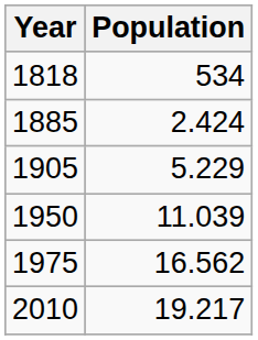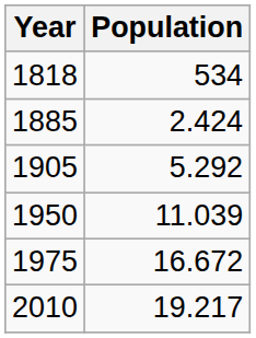 <table class="wikitable">
 <tr>
 <th>Year</th>
 <th>Population</th>
 </tr>
 <tr align="right">
 <td>1818</td>
 <td>534</td>
 </tr>
 <tr align="right">
 <td>1885</td>
 <td>2.424</td>
 </tr>
 <tr align="right">
 <td>1905</td>
-<td>5.229</td>
+<td>5.292</td>
 </tr>
 <tr align="right">
 <td>1950</td>
 <td>11.039</td>
 </tr>
 <tr align="right">
 <td>1975</td>
-<td>16.562</td>
+<td>16.672</td>
 </tr>
 <tr align="right">
 <td>2010</td>
 <td>19.217</td>
 </tr>
 </table>
